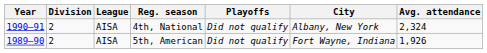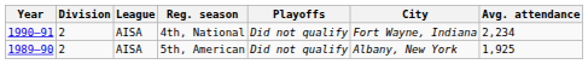 <table class="wikitable">
 <tr>
 <th>Year</th>
 <th>Division</th>
 <th>League</th>
 <th>Reg. season</th>
 <th>Playoffs</th>
 <th>City</th>
 <th>Avg. attendance</th>
 </tr>
 <tr>
 <td><a href='#'>1990–91</a></td>
 <td>2</td>
 <td>AISA</td>
 <td>4th, National</td>
 <td><em>Did not qualify</em></td>
-<td><em>Albany, New York</em></td>
-<td>2,324</td>
+<td><em>Fort Wayne, Indiana</em></td>
+<td>2,234</td>
 </tr>
 <tr>
 <td><a href='#'>1989–90</a></td>
 <td>2</td>
 <td>AISA</td>
 <td>5th, American</td>
 <td><em>Did not qualify</em></td>
-<td><em>Fort Wayne, Indiana</em></td>
-<td>1,926</td>
+<td><em>Albany, New York</em></td>
+<td>1,925</td>
 </tr>
 </table>
